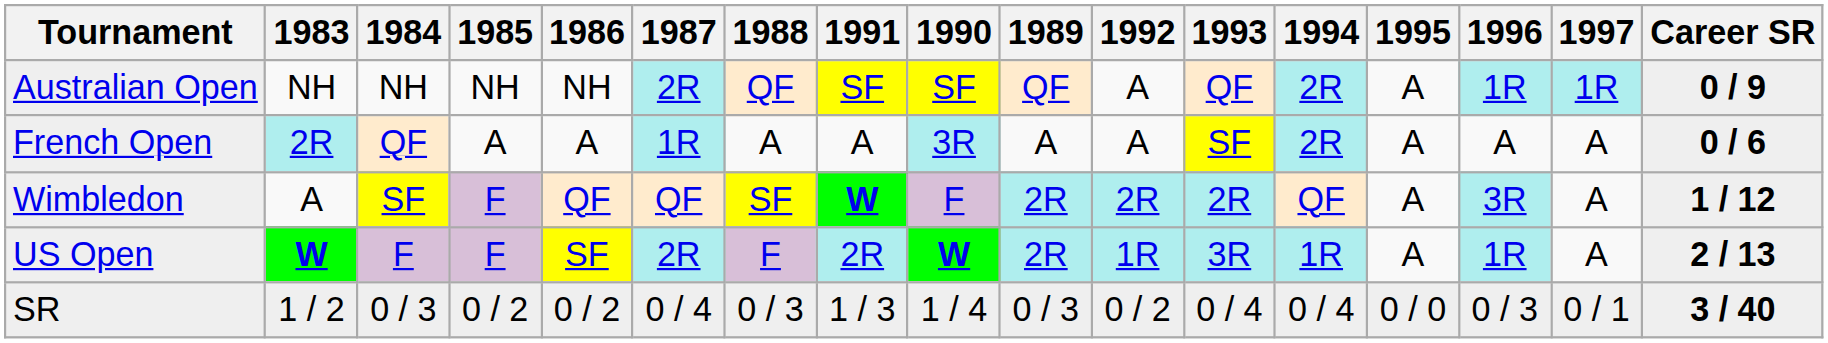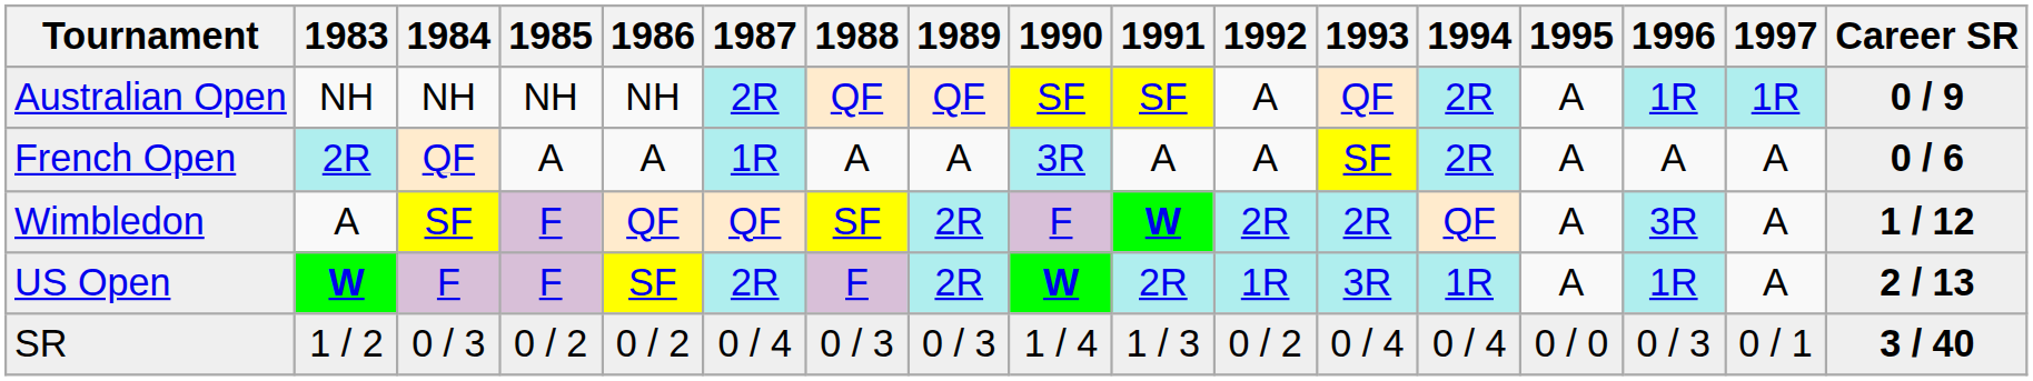 <table class="wikitable" style=font-size:97%>
 <tr bgcolor="#efefef">
 <th>Tournament</th>
 <th>1983</th>
 <th>1984</th>
 <th>1985</th>
 <th>1986</th>
 <th>1987</th>
 <th>1988</th>
+<th>1989</th>
+<th>1990</th>
 <th>1991</th>
-<th>1990</th>
-<th>1989</th>
 <th>1992</th>
 <th>1993</th>
 <th>1994</th>
 <th>1995</th>
 <th>1996</th>
 <th>1997</th>
 <th>Career SR</th>
 </tr>
 <tr>
 <td style="background:#EFEFEF;"><a href='#'>Australian Open</a></td>
 <td align="center">NH</td>
 <td align="center">NH</td>
 <td align="center">NH</td>
 <td align="center">NH</td>
 <td align="center" style="background:#afeeee;"><a href='#'>2R</a></td>
 <td align="center" style="background:#ffebcd;"><a href='#'>QF</a></td>
+<td align="center" style="background:#ffebcd;"><a href='#'>QF</a></td>
 <td align="center" style="background:yellow;"><a href='#'>SF</a></td>
 <td align="center" style="background:yellow;"><a href='#'>SF</a></td>
-<td align="center" style="background:#ffebcd;"><a href='#'>QF</a></td>
 <td align="center">A</td>
 <td align="center" style="background:#ffebcd;"><a href='#'>QF</a></td>
 <td align="center" style="background:#afeeee;"><a href='#'>2R</a></td>
 <td align="center">A</td>
 <td align="center" style="background:#afeeee;"><a href='#'>1R</a></td>
 <td align="center" style="background:#afeeee;"><a href='#'>1R</a></td>
 <td align="center" style="background:#EFEFEF;"><strong>0 / 9</strong></td>
 </tr>
 <tr>
 <td style="background:#EFEFEF;"><a href='#'>French Open</a></td>
 <td align="center" style="background:#afeeee;"><a href='#'>2R</a></td>
 <td align="center" style="background:#ffebcd;"><a href='#'>QF</a></td>
 <td align="center">A</td>
 <td align="center">A</td>
 <td align="center" style="background:#afeeee;"><a href='#'>1R</a></td>
 <td align="center">A</td>
 <td align="center">A</td>
 <td align="center" style="background:#afeeee;"><a href='#'>3R</a></td>
 <td align="center">A</td>
 <td align="center">A</td>
 <td align="center" style="background:yellow;"><a href='#'>SF</a></td>
 <td align="center" style="background:#afeeee;"><a href='#'>2R</a></td>
 <td align="center">A</td>
 <td align="center">A</td>
 <td align="center">A</td>
 <td align="center" style="background:#EFEFEF;"><strong>0 / 6</strong></td>
 </tr>
 <tr>
 <td style="background:#EFEFEF;"><a href='#'>Wimbledon</a></td>
 <td align="center">A</td>
 <td align="center" style="background:yellow;"><a href='#'>SF</a></td>
 <td align="center" style="background:#D8BFD8;"><a href='#'>F</a></td>
 <td align="center" style="background:#ffebcd;"><a href='#'>QF</a></td>
 <td align="center" style="background:#ffebcd;"><a href='#'>QF</a></td>
 <td align="center" style="background:yellow;"><a href='#'>SF</a></td>
+<td align="center" style="background:#afeeee;"><a href='#'>2R</a></td>
+<td align="center" style="background:#D8BFD8;"><a href='#'>F</a></td>
 <td align="center" style="background:#0f0;"><a href='#'><strong>W</strong></a></td>
-<td align="center" style="background:#D8BFD8;"><a href='#'>F</a></td>
-<td align="center" style="background:#afeeee;"><a href='#'>2R</a></td>
 <td align="center" style="background:#afeeee;"><a href='#'>2R</a></td>
 <td align="center" style="background:#afeeee;"><a href='#'>2R</a></td>
 <td align="center" style="background:#ffebcd;"><a href='#'>QF</a></td>
 <td align="center">A</td>
 <td align="center" style="background:#afeeee;"><a href='#'>3R</a></td>
 <td align="center">A</td>
 <td align="center" style="background:#EFEFEF;"><strong>1 / 12</strong></td>
 </tr>
 <tr>
 <td style="background:#EFEFEF;"><a href='#'>US Open</a></td>
 <td align="center" style="background:#0f0;"><a href='#'><strong>W</strong></a></td>
 <td align="center" style="background:#D8BFD8;"><a href='#'>F</a></td>
 <td align="center" style="background:#D8BFD8;"><a href='#'>F</a></td>
 <td align="center" style="background:yellow;"><a href='#'>SF</a></td>
 <td align="center" style="background:#afeeee;"><a href='#'>2R</a></td>
 <td align="center" style="background:#D8BFD8;"><a href='#'>F</a></td>
 <td align="center" style="background:#afeeee;"><a href='#'>2R</a></td>
 <td align="center" style="background:#0f0;"><a href='#'><strong>W</strong></a></td>
 <td align="center" style="background:#afeeee;"><a href='#'>2R</a></td>
 <td align="center" style="background:#afeeee;"><a href='#'>1R</a></td>
 <td align="center" style="background:#afeeee;"><a href='#'>3R</a></td>
 <td align="center" style="background:#afeeee;"><a href='#'>1R</a></td>
 <td align="center">A</td>
 <td align="center" style="background:#afeeee;"><a href='#'>1R</a></td>
 <td align="center">A</td>
 <td align="center" style="background:#EFEFEF;"><strong>2 / 13</strong></td>
 </tr>
 <tr>
 <td style="background:#EFEFEF;">SR</td>
 <td align="center" style="background:#EFEFEF;">1 / 2</td>
 <td align="center" style="background:#EFEFEF;">0 / 3</td>
 <td align="center" style="background:#EFEFEF;">0 / 2</td>
 <td align="center" style="background:#EFEFEF;">0 / 2</td>
 <td align="center" style="background:#EFEFEF;">0 / 4</td>
 <td align="center" style="background:#EFEFEF;">0 / 3</td>
+<td align="center" style="background:#EFEFEF;">0 / 3</td>
+<td align="center" style="background:#EFEFEF;">1 / 4</td>
 <td align="center" style="background:#EFEFEF;">1 / 3</td>
-<td align="center" style="background:#EFEFEF;">1 / 4</td>
-<td align="center" style="background:#EFEFEF;">0 / 3</td>
 <td align="center" style="background:#EFEFEF;">0 / 2</td>
 <td align="center" style="background:#EFEFEF;">0 / 4</td>
 <td align="center" style="background:#EFEFEF;">0 / 4</td>
 <td align="center" style="background:#EFEFEF;">0 / 0</td>
 <td align="center" style="background:#EFEFEF;">0 / 3</td>
 <td align="center" style="background:#EFEFEF;">0 / 1</td>
 <td align="center" style="background:#EFEFEF;"><strong>3 / 40</strong></td>
 </tr>
 </table>
